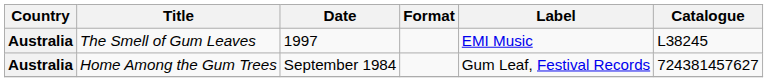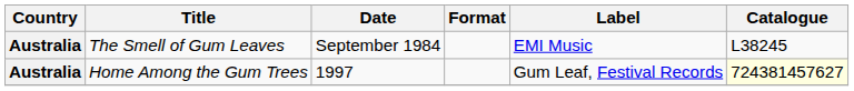 <table class="wikitable plainrowheaders">
 <tr>
 <th scope="col">Country</th>
 <th scope="col">Title</th>
 <th scope="col">Date</th>
 <th scope="col">Format</th>
 <th scope="col">Label</th>
 <th scope="col">Catalogue</th>
 </tr>
 <tr>
 <th scope="row">Australia</th>
 <td><em>The Smell of Gum Leaves</em></td>
-<td>1997</td>
+<td>September 1984</td>
 <td></td>
 <td><a href='#'>EMI Music</a></td>
 <td>L38245</td>
 </tr>
 <tr>
 <th scope="row">Australia</th>
 <td><em>Home Among the Gum Trees</em></td>
-<td>September 1984</td>
+<td>1997</td>
 <td></td>
 <td>Gum Leaf, <a href='#'>Festival Records</a></td>
-<td>724381457627</td>
+<td style="background: lightyellow;">724381457627</td>
 </tr>
 <tr>
 </tr>
 </table>
